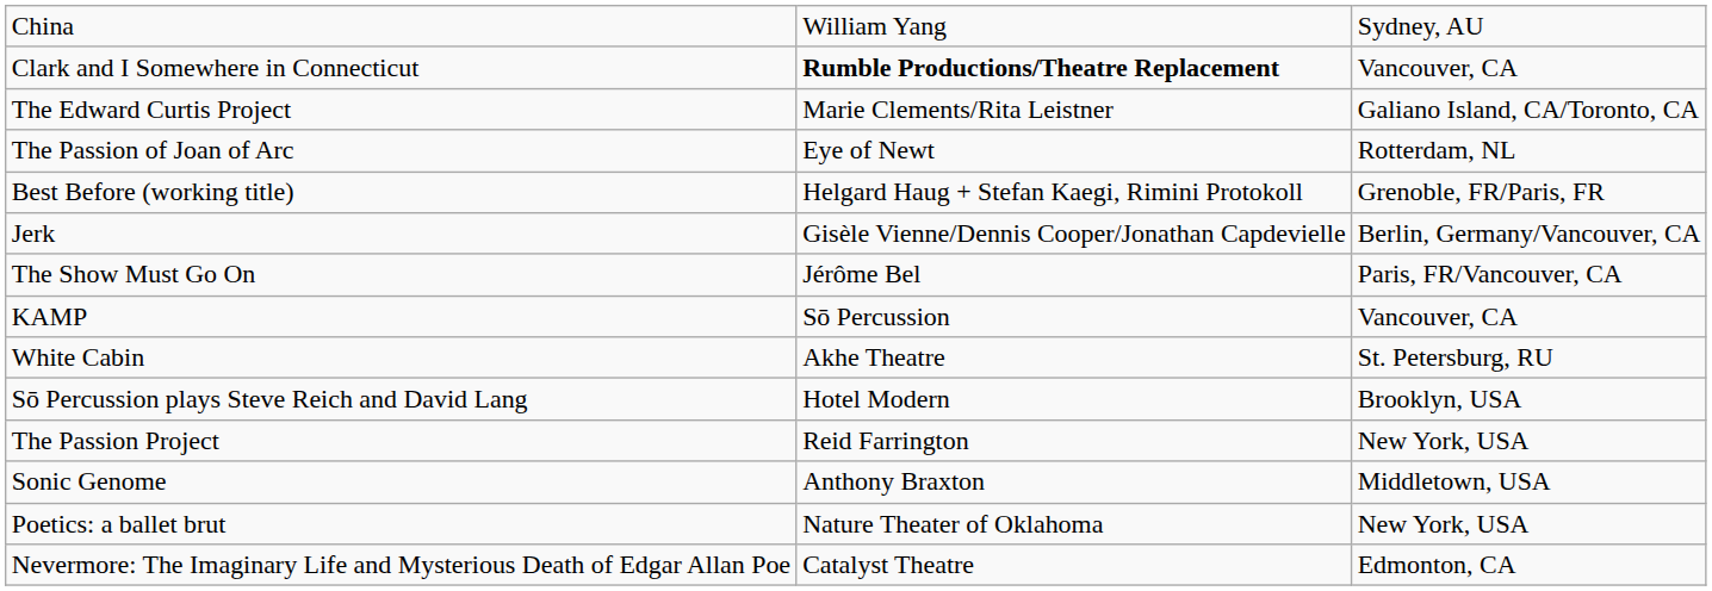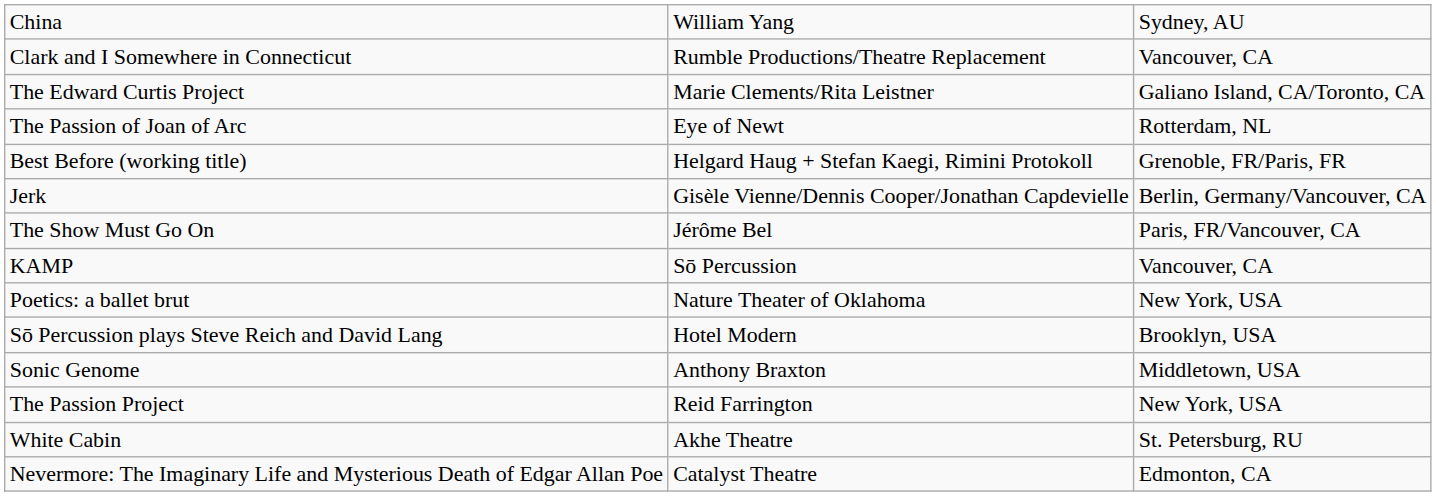 <table class="wikitable">
 <tr>
 <td>China</td>
 <td>William Yang</td>
 <td>Sydney, AU</td>
 </tr>
 <tr>
 <td>Clark and I Somewhere in Connecticut</td>
-<td><strong>Rumble Productions/Theatre Replacement</strong></td>
+<td>Rumble Productions/Theatre Replacement</td>
 <td>Vancouver, CA</td>
 </tr>
 <tr>
 <td>The Edward Curtis Project</td>
 <td>Marie Clements/Rita Leistner</td>
 <td>Galiano Island, CA/Toronto, CA</td>
 </tr>
 <tr>
 <td>The Passion of Joan of Arc</td>
 <td>Eye of Newt</td>
 <td>Rotterdam, NL</td>
 </tr>
 <tr>
 <td>Best Before (working title)</td>
 <td>Helgard Haug + Stefan Kaegi, Rimini Protokoll</td>
 <td>Grenoble, FR/Paris, FR</td>
 </tr>
 <tr>
 <td>Jerk</td>
 <td>Gisèle Vienne/Dennis Cooper/Jonathan Capdevielle</td>
 <td>Berlin, Germany/Vancouver, CA</td>
 </tr>
 <tr>
 <td>The Show Must Go On</td>
 <td>Jérôme Bel</td>
 <td>Paris, FR/Vancouver, CA</td>
 </tr>
 <tr>
 <td>KAMP</td>
 <td>Sō Percussion</td>
 <td>Vancouver, CA</td>
 </tr>
 <tr>
-<td>White Cabin</td>
-<td>Akhe Theatre</td>
-<td>St. Petersburg, RU</td>
+<td>Poetics: a ballet brut</td>
+<td>Nature Theater of Oklahoma</td>
+<td>New York, USA</td>
 </tr>
 <tr>
 <td>Sō Percussion plays Steve Reich and David Lang</td>
 <td>Hotel Modern</td>
 <td>Brooklyn, USA</td>
 </tr>
 <tr>
+<td>Sonic Genome</td>
+<td>Anthony Braxton</td>
+<td>Middletown, USA</td>
+</tr>
+<tr>
 <td>The Passion Project</td>
 <td>Reid Farrington</td>
 <td>New York, USA</td>
 </tr>
 <tr>
-<td>Sonic Genome</td>
-<td>Anthony Braxton</td>
-<td>Middletown, USA</td>
-</tr>
-<tr>
-<td>Poetics: a ballet brut</td>
-<td>Nature Theater of Oklahoma</td>
-<td>New York, USA</td>
+<td>White Cabin</td>
+<td>Akhe Theatre</td>
+<td>St. Petersburg, RU</td>
 </tr>
 <tr>
 <td>Nevermore: The Imaginary Life and Mysterious Death of Edgar Allan Poe</td>
 <td>Catalyst Theatre</td>
 <td>Edmonton, CA</td>
 </tr>
 </table>
